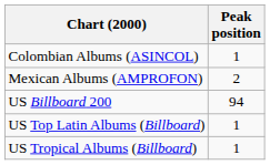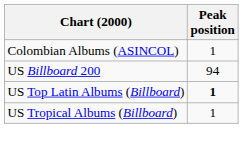 <table class="wikitable sortable plainheadrowders">
 <tr>
 <th align="left">Chart (2000)</th>
 <th align="left">Peak<br>position</th>
 </tr>
 <tr>
 <td align="left">Colombian Albums (<a href='#'>ASINCOL</a>)</td>
 <td align="center">1</td>
 </tr>
 <tr>
-<td align="left">Mexican Albums (<a href='#'>AMPROFON</a>)</td>
-<td align="center">2</td>
-</tr>
-<tr>
 <td align="left">US <a href='#'><em>Billboard</em> 200</a></td>
 <td align="center">94</td>
 </tr>
 <tr>
 <td align="left">US <a href='#'>Top Latin Albums</a> (<em><a href='#'>Billboard</a></em>)</td>
-<td align="center">1</td>
+<td align="center"><strong>1</strong></td>
 </tr>
 <tr>
 <td align="left">US <a href='#'>Tropical Albums</a> (<em><a href='#'>Billboard</a></em>)</td>
 <td align="center">1</td>
 </tr>
 </table>
